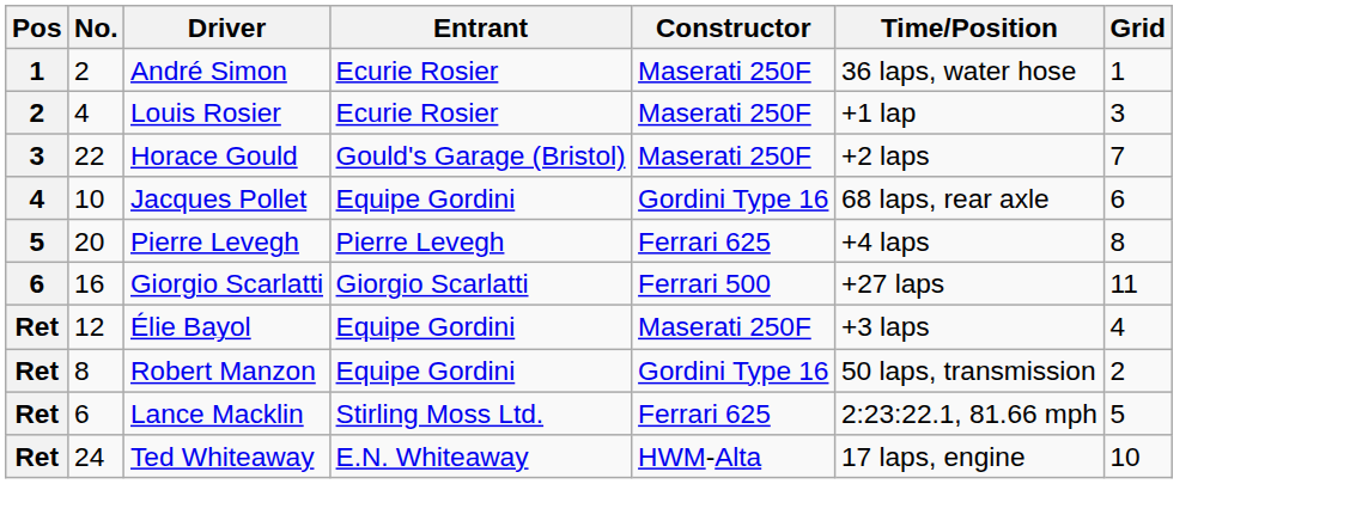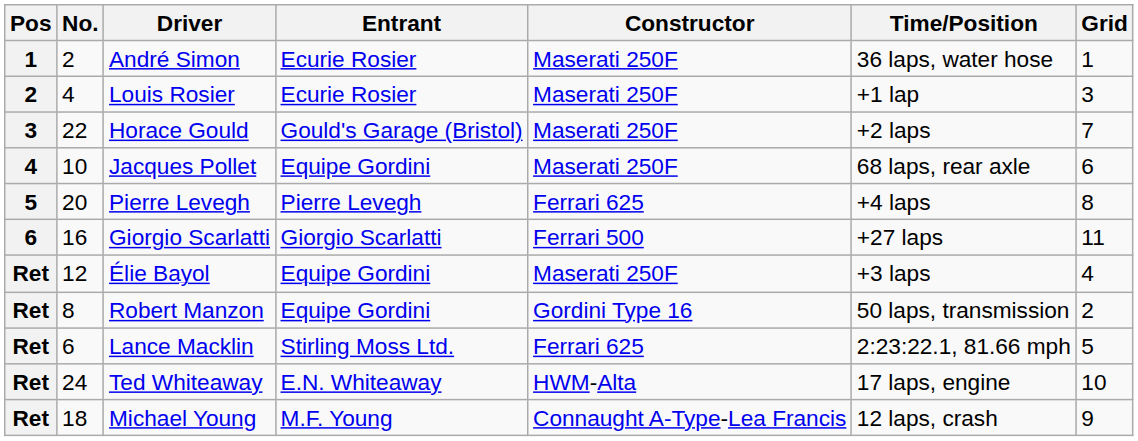 <table class="wikitable" style="font-size: 95%">
 <tr>
 <th>Pos</th>
 <th>No.</th>
 <th>Driver</th>
 <th>Entrant</th>
 <th>Constructor</th>
 <th>Time/Position</th>
 <th>Grid</th>
 </tr>
 <tr>
 <th>1</th>
 <td>2</td>
 <td> <a href='#'>André Simon</a></td>
 <td><a href='#'>Ecurie Rosier</a></td>
 <td><a href='#'>Maserati 250F</a></td>
 <td>36 laps, water hose</td>
 <td>1</td>
 </tr>
 <tr>
 <th>2</th>
 <td>4</td>
 <td> <a href='#'>Louis Rosier</a></td>
 <td><a href='#'>Ecurie Rosier</a></td>
 <td><a href='#'>Maserati 250F</a></td>
 <td>+1 lap</td>
 <td>3</td>
 </tr>
 <tr>
 <th>3</th>
 <td>22</td>
 <td> <a href='#'>Horace Gould</a></td>
 <td><a href='#'>Gould's Garage (Bristol)</a></td>
 <td><a href='#'>Maserati 250F</a></td>
 <td>+2 laps</td>
 <td>7</td>
 </tr>
 <tr>
 <th>4</th>
 <td>10</td>
 <td> <a href='#'>Jacques Pollet</a></td>
 <td><a href='#'>Equipe Gordini</a></td>
-<td><a href='#'>Gordini Type 16</a></td>
+<td><a href='#'>Maserati 250F</a></td>
 <td>68 laps, rear axle</td>
 <td>6</td>
 </tr>
 <tr>
 <th>5</th>
 <td>20</td>
 <td> <a href='#'>Pierre Levegh</a></td>
 <td><a href='#'>Pierre Levegh</a></td>
 <td><a href='#'>Ferrari 625</a></td>
 <td>+4 laps</td>
 <td>8</td>
 </tr>
 <tr>
 <th>6</th>
 <td>16</td>
 <td> <a href='#'>Giorgio Scarlatti</a></td>
 <td><a href='#'>Giorgio Scarlatti</a></td>
 <td><a href='#'>Ferrari 500</a></td>
 <td>+27 laps</td>
 <td>11</td>
 </tr>
 <tr>
 <th>Ret</th>
 <td>12</td>
 <td> <a href='#'>Élie Bayol</a></td>
 <td><a href='#'>Equipe Gordini</a></td>
 <td><a href='#'>Maserati 250F</a></td>
 <td>+3 laps</td>
 <td>4</td>
 </tr>
 <tr>
 <th>Ret</th>
 <td>8</td>
 <td> <a href='#'>Robert Manzon</a></td>
 <td><a href='#'>Equipe Gordini</a></td>
 <td><a href='#'>Gordini Type 16</a></td>
 <td>50 laps, transmission</td>
 <td>2</td>
 </tr>
 <tr>
 <th>Ret</th>
 <td>6</td>
 <td> <a href='#'>Lance Macklin</a></td>
 <td><a href='#'>Stirling Moss Ltd.</a></td>
 <td><a href='#'>Ferrari 625</a></td>
 <td>2:23:22.1, 81.66 mph</td>
 <td>5</td>
 </tr>
 <tr>
 <th>Ret</th>
 <td>24</td>
 <td> <a href='#'>Ted Whiteaway</a></td>
 <td><a href='#'>E.N. Whiteaway</a></td>
 <td><a href='#'>HWM</a>-<a href='#'>Alta</a></td>
 <td>17 laps, engine</td>
 <td>10</td>
 </tr>
+<tr>
+<th>Ret</th>
+<td>18</td>
+<td> <a href='#'>Michael Young</a></td>
+<td><a href='#'>M.F. Young</a></td>
+<td><a href='#'>Connaught A-Type</a>-<a href='#'>Lea Francis</a></td>
+<td>12 laps, crash</td>
+<td>9</td>
+</tr>
 </table>
